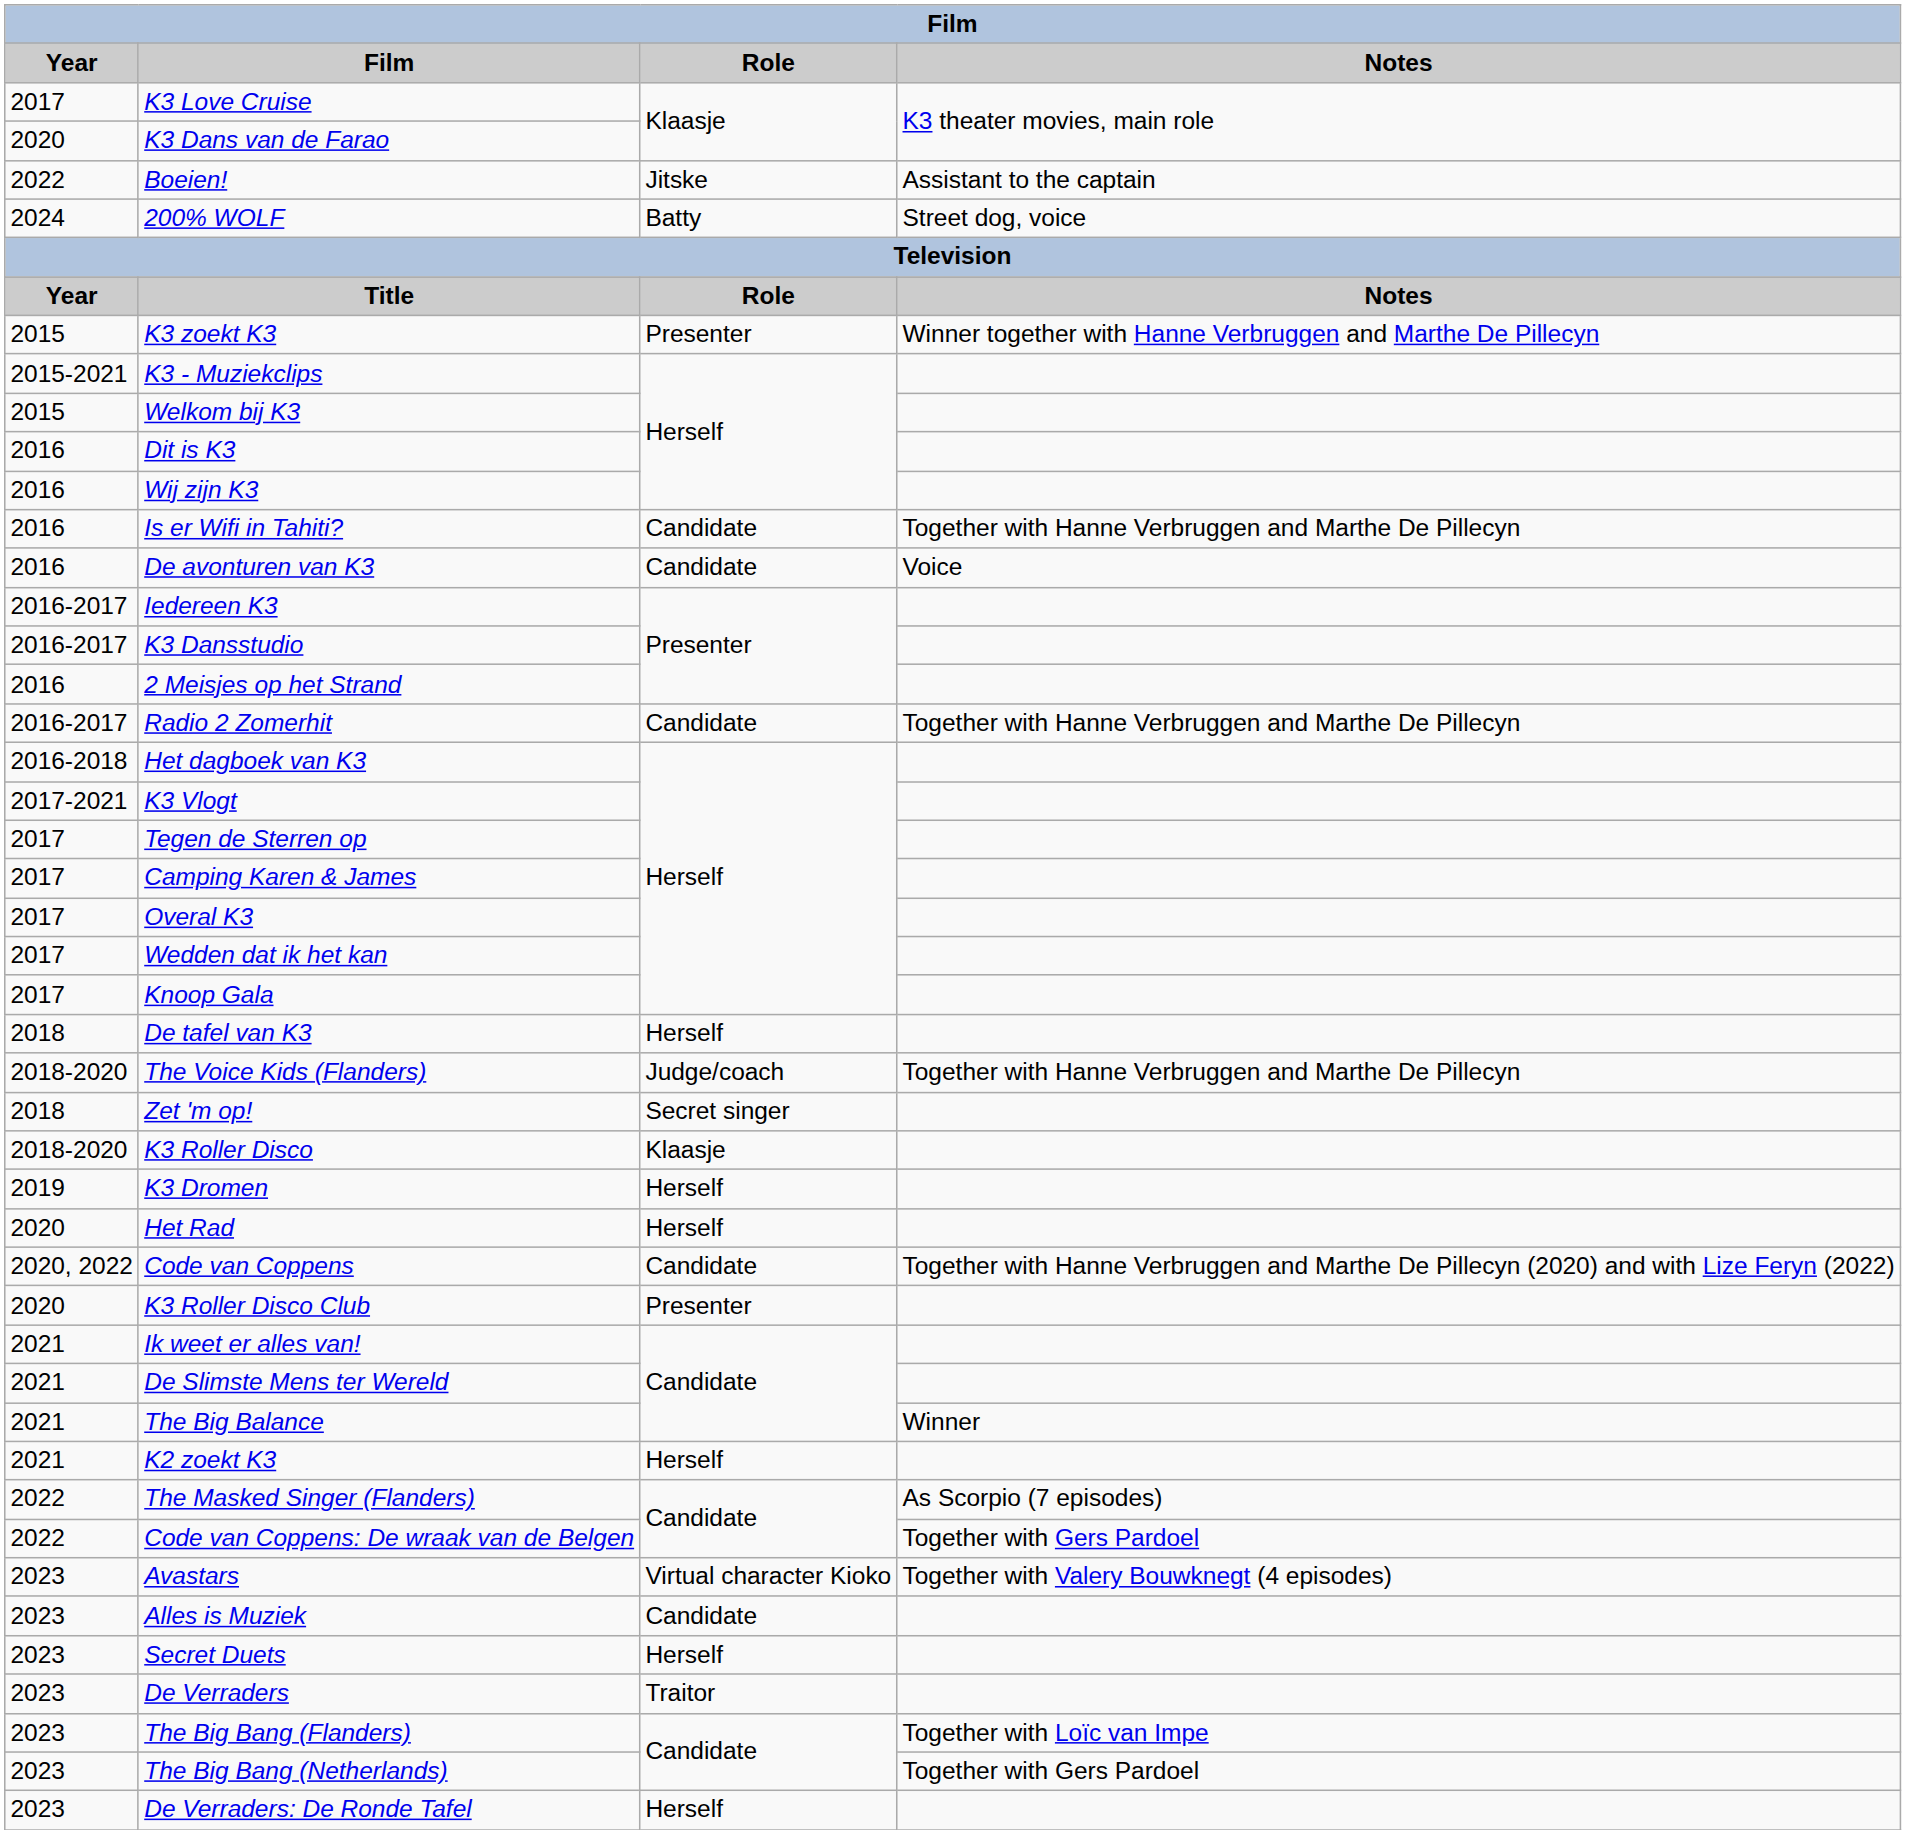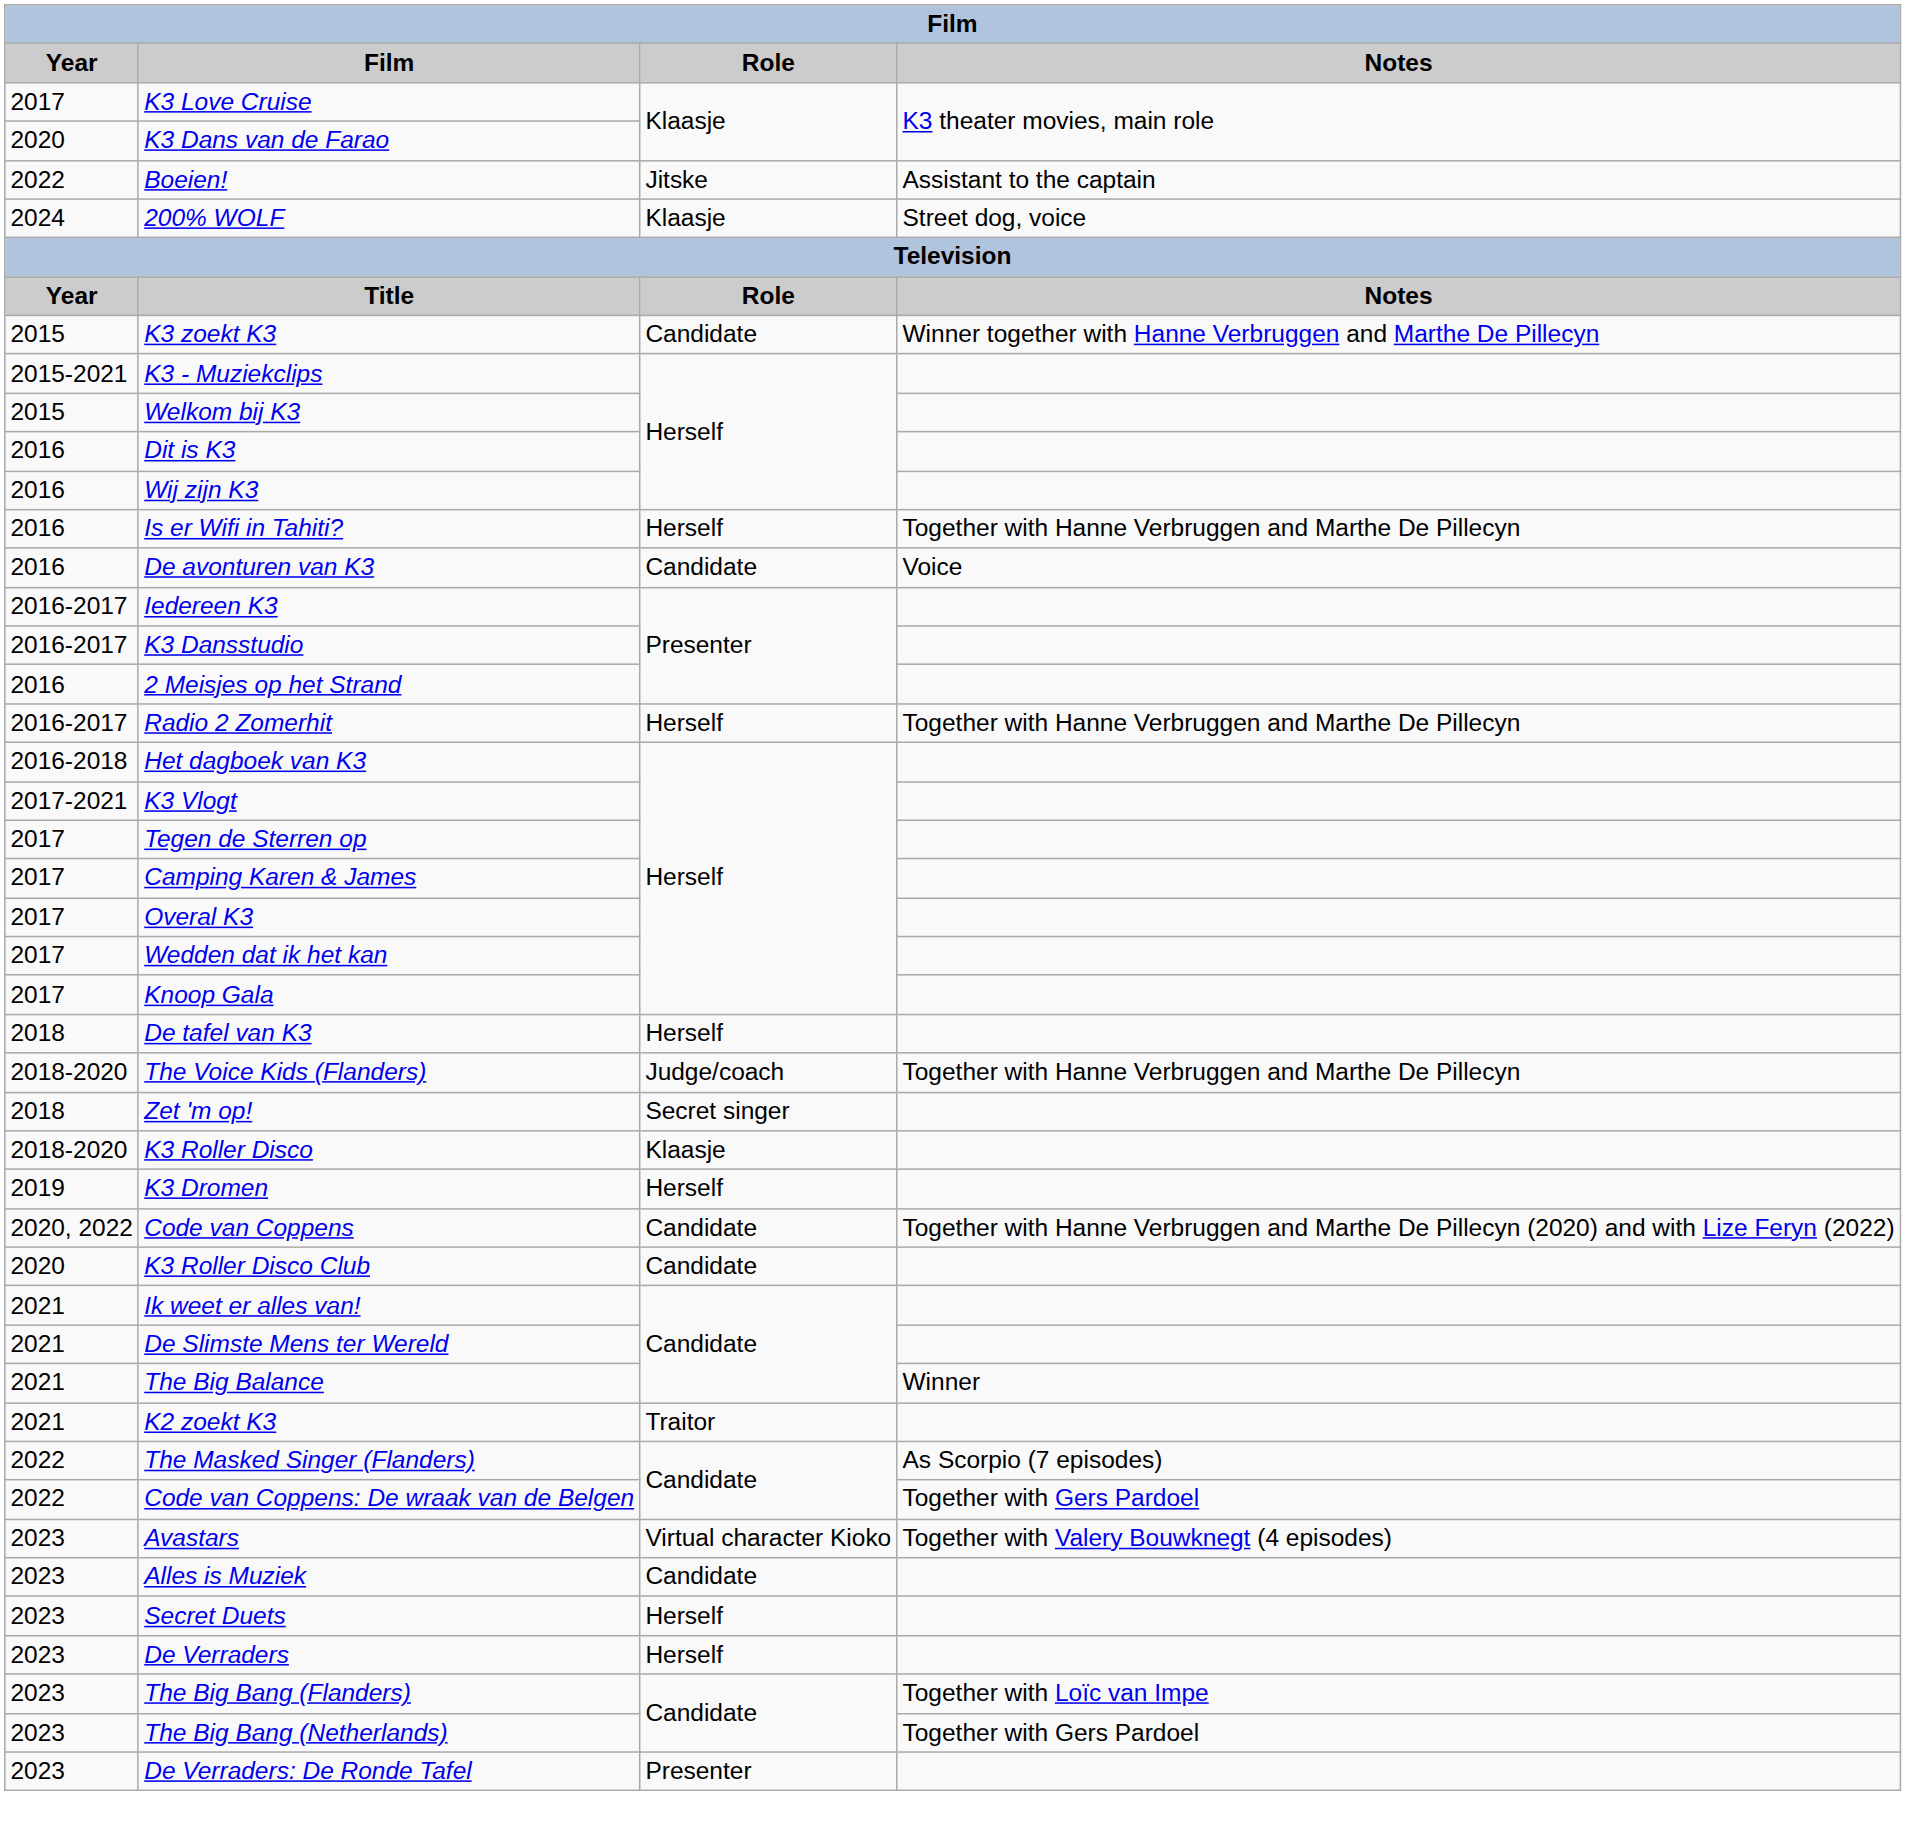 <table class="wikitable">
 <tr align="center">
 <th colspan=4 style="background:#B0C4DE;">Film</th>
 </tr>
 <tr align="center">
 <th style="background: #CCCCCC;">Year</th>
 <th style="background: #CCCCCC;">Film</th>
 <th style="background: #CCCCCC;">Role</th>
 <th style="background: #CCCCCC;">Notes</th>
 </tr>
 <tr>
 <td>2017</td>
 <td><em><a href='#'>K3 Love Cruise</a></em></td>
 <td rowspan="2">Klaasje</td>
 <td rowspan="2"><a href='#'>K3</a> theater movies, main role</td>
 </tr>
 <tr>
 <td>2020</td>
 <td><em><a href='#'>K3 Dans van de Farao</a></em></td>
 </tr>
 <tr>
 <td>2022</td>
 <td><em><a href='#'>Boeien!</a></em></td>
 <td>Jitske</td>
 <td>Assistant to the captain</td>
 </tr>
 <tr>
 <td>2024</td>
 <td><em><a href='#'>200% WOLF</a></em></td>
-<td>Batty</td>
+<td>Klaasje</td>
 <td>Street dog, voice</td>
 </tr>
 <tr align="center">
 <th colspan=4 style="background:#B0C4DE;">Television</th>
 </tr>
 <tr align="center">
 <th style="background: #CCCCCC;">Year</th>
 <th style="background: #CCCCCC;">Title</th>
 <th style="background: #CCCCCC;">Role</th>
 <th style="background: #CCCCCC;">Notes</th>
 </tr>
 <tr>
 <td>2015</td>
 <td><em><a href='#'>K3 zoekt K3</a></em></td>
-<td>Presenter</td>
+<td>Candidate</td>
 <td>Winner together with <a href='#'>Hanne Verbruggen</a> and <a href='#'>Marthe De Pillecyn</a></td>
 </tr>
 <tr>
 <td>2015-2021</td>
 <td><em><a href='#'>K3 - Muziekclips</a></em></td>
 <td rowspan="4">Herself</td>
 <td></td>
 </tr>
 <tr>
 <td>2015</td>
 <td><em><a href='#'>Welkom bij K3</a></em></td>
 <td></td>
 </tr>
 <tr>
 <td>2016</td>
 <td><em><a href='#'>Dit is K3</a></em></td>
 <td></td>
 </tr>
 <tr>
 <td>2016</td>
 <td><em><a href='#'>Wij zijn K3</a></em></td>
 <td></td>
 </tr>
 <tr>
 <td>2016</td>
 <td><em><a href='#'>Is er Wifi in Tahiti?</a></em></td>
-<td>Candidate</td>
+<td>Herself</td>
 <td>Together with Hanne Verbruggen and Marthe De Pillecyn</td>
 </tr>
 <tr>
 <td>2016</td>
 <td><em><a href='#'>De avonturen van K3</a></em></td>
 <td>Candidate</td>
 <td>Voice</td>
 </tr>
 <tr>
 <td>2016-2017</td>
 <td><em><a href='#'>Iedereen K3</a></em></td>
 <td rowspan="3">Presenter</td>
 <td></td>
 </tr>
 <tr>
 <td>2016-2017</td>
 <td><em><a href='#'>K3 Dansstudio</a></em></td>
 <td></td>
 </tr>
 <tr>
 <td>2016</td>
 <td><em><a href='#'>2 Meisjes op het Strand</a></em></td>
 <td></td>
 </tr>
 <tr>
 <td>2016-2017</td>
 <td><em><a href='#'>Radio 2 Zomerhit</a></em></td>
-<td>Candidate</td>
+<td>Herself</td>
 <td>Together with Hanne Verbruggen and Marthe De Pillecyn</td>
 </tr>
 <tr>
 <td>2016-2018</td>
 <td><em><a href='#'>Het dagboek van K3</a></em></td>
 <td rowspan="7">Herself</td>
 <td></td>
 </tr>
 <tr>
 <td>2017-2021</td>
 <td><em><a href='#'>K3 Vlogt</a></em></td>
 <td></td>
 </tr>
 <tr>
 <td>2017</td>
 <td><em><a href='#'>Tegen de Sterren op</a></em></td>
 <td></td>
 </tr>
 <tr>
 <td>2017</td>
 <td><em><a href='#'>Camping Karen & James</a></em></td>
 <td></td>
 </tr>
 <tr>
 <td>2017</td>
 <td><em><a href='#'>Overal K3</a></em></td>
 <td></td>
 </tr>
 <tr>
 <td>2017</td>
 <td><em><a href='#'>Wedden dat ik het kan</a></em></td>
 <td></td>
 </tr>
 <tr>
 <td>2017</td>
 <td><em><a href='#'>Knoop Gala</a></em></td>
 <td></td>
 </tr>
 <tr>
 <td>2018</td>
 <td><em><a href='#'>De tafel van K3</a></em></td>
 <td>Herself</td>
 <td></td>
 </tr>
 <tr>
 <td>2018-2020</td>
 <td><em><a href='#'>The Voice Kids (Flanders)</a></em></td>
 <td>Judge/coach</td>
 <td>Together with Hanne Verbruggen and Marthe De Pillecyn</td>
 </tr>
 <tr>
 <td>2018</td>
 <td><em><a href='#'>Zet 'm op!</a></em></td>
 <td>Secret singer</td>
 <td></td>
 </tr>
 <tr>
 <td>2018-2020</td>
 <td><em><a href='#'>K3 Roller Disco</a></em></td>
 <td>Klaasje</td>
 <td></td>
 </tr>
 <tr>
 <td>2019</td>
 <td><em><a href='#'>K3 Dromen</a></em></td>
 <td>Herself</td>
 <td></td>
 </tr>
 <tr>
-<td>2020</td>
-<td><em><a href='#'>Het Rad</a></em></td>
-<td>Herself</td>
-<td></td>
-</tr>
-<tr>
 <td>2020, 2022</td>
 <td><em><a href='#'>Code van Coppens</a></em></td>
 <td>Candidate</td>
 <td>Together with Hanne Verbruggen and Marthe De Pillecyn (2020) and with <a href='#'>Lize Feryn</a> (2022)</td>
 </tr>
 <tr>
 <td>2020</td>
 <td><em><a href='#'>K3 Roller Disco Club</a></em></td>
-<td>Presenter</td>
+<td>Candidate</td>
 <td></td>
 </tr>
 <tr>
 <td>2021</td>
 <td><em><a href='#'>Ik weet er alles van!</a></em></td>
 <td rowspan="3">Candidate</td>
 <td></td>
 </tr>
 <tr>
 <td>2021</td>
 <td><em><a href='#'>De Slimste Mens ter Wereld</a></em></td>
 <td></td>
 </tr>
 <tr>
 <td>2021</td>
 <td><em><a href='#'>The Big Balance</a></em></td>
 <td>Winner</td>
 </tr>
 <tr>
 <td>2021</td>
 <td><em><a href='#'>K2 zoekt K3</a></em></td>
-<td>Herself</td>
+<td>Traitor</td>
 <td></td>
 </tr>
 <tr>
 <td>2022</td>
 <td><em><a href='#'>The Masked Singer (Flanders)</a></em></td>
 <td rowspan="2">Candidate</td>
 <td>As Scorpio (7 episodes)</td>
 </tr>
 <tr>
 <td>2022</td>
 <td><em><a href='#'>Code van Coppens: De wraak van de Belgen</a></em></td>
 <td>Together with <a href='#'>Gers Pardoel</a></td>
 </tr>
 <tr>
 <td>2023</td>
 <td><em><a href='#'>Avastars</a></em></td>
 <td>Virtual character Kioko</td>
 <td>Together with <a href='#'>Valery Bouwknegt</a> (4 episodes)</td>
 </tr>
 <tr>
 <td>2023</td>
 <td><em><a href='#'>Alles is Muziek</a></em></td>
 <td>Candidate</td>
 <td></td>
 </tr>
 <tr>
 <td>2023</td>
 <td><em><a href='#'>Secret Duets</a></em></td>
 <td>Herself</td>
 <td></td>
 </tr>
 <tr>
 <td>2023</td>
 <td><em><a href='#'>De Verraders</a></em></td>
-<td>Traitor</td>
+<td>Herself</td>
 <td></td>
 </tr>
 <tr>
 <td>2023</td>
 <td><em><a href='#'>The Big Bang (Flanders)</a></em></td>
 <td rowspan="2">Candidate</td>
 <td>Together with <a href='#'>Loïc van Impe</a></td>
 </tr>
 <tr>
 <td>2023</td>
 <td><em><a href='#'>The Big Bang (Netherlands)</a></em></td>
 <td>Together with Gers Pardoel</td>
 </tr>
 <tr>
 <td>2023</td>
 <td><em><a href='#'>De Verraders: De Ronde Tafel</a></em></td>
-<td>Herself</td>
+<td>Presenter</td>
 <td></td>
 </tr>
 </table>
